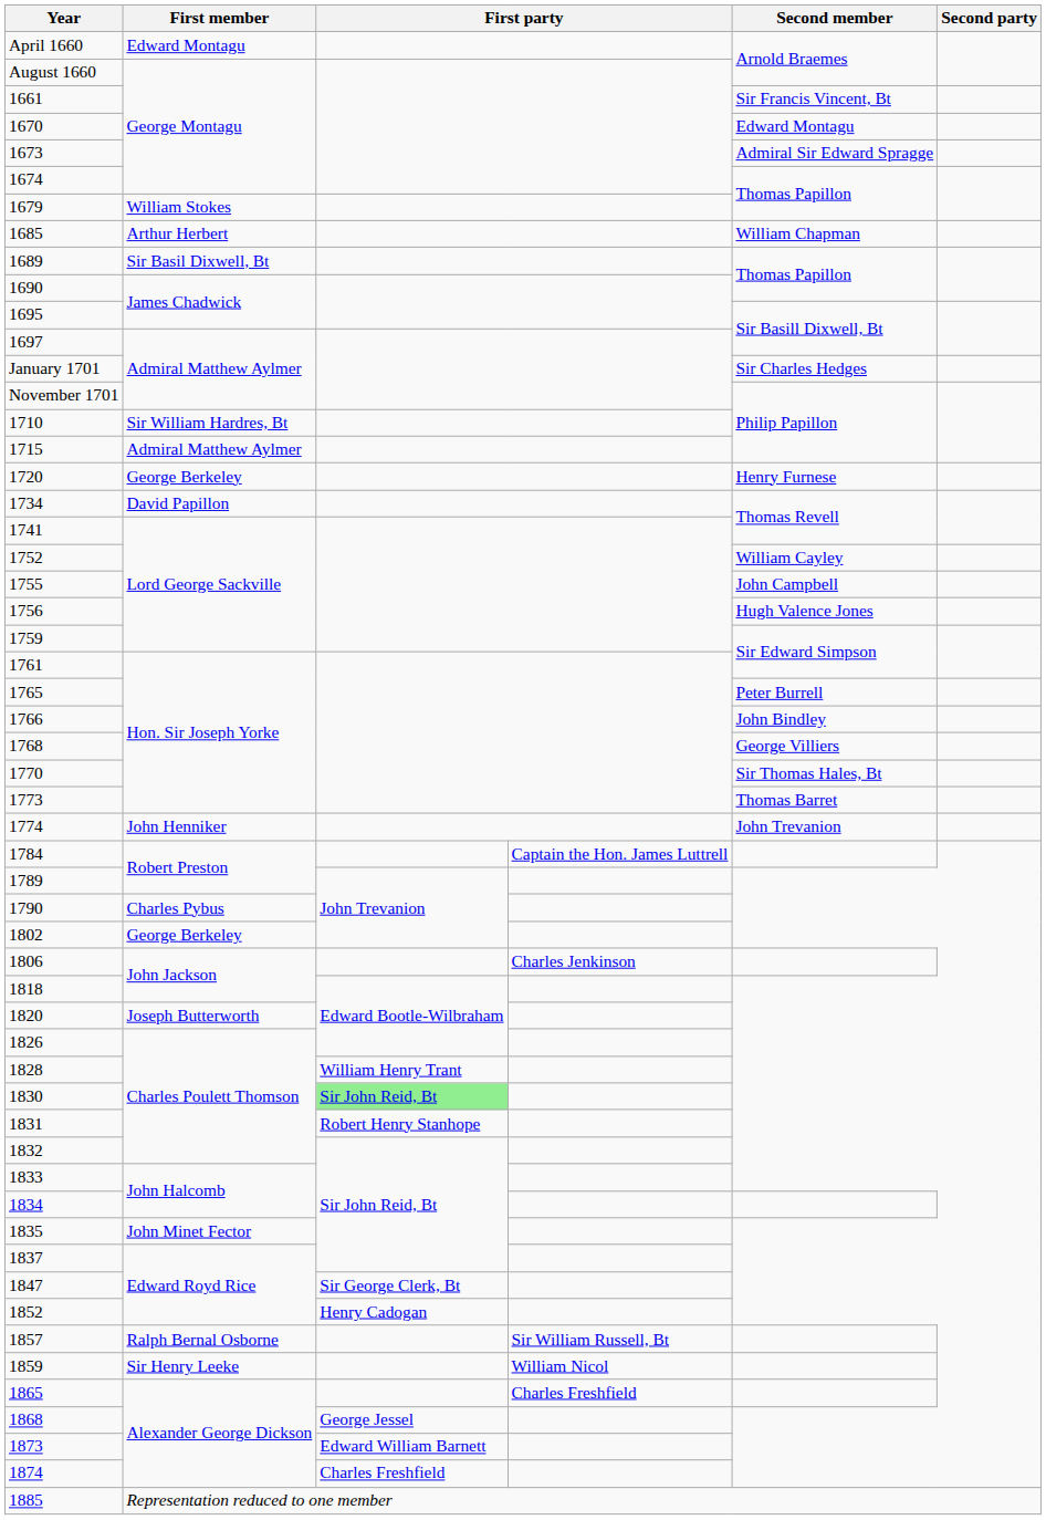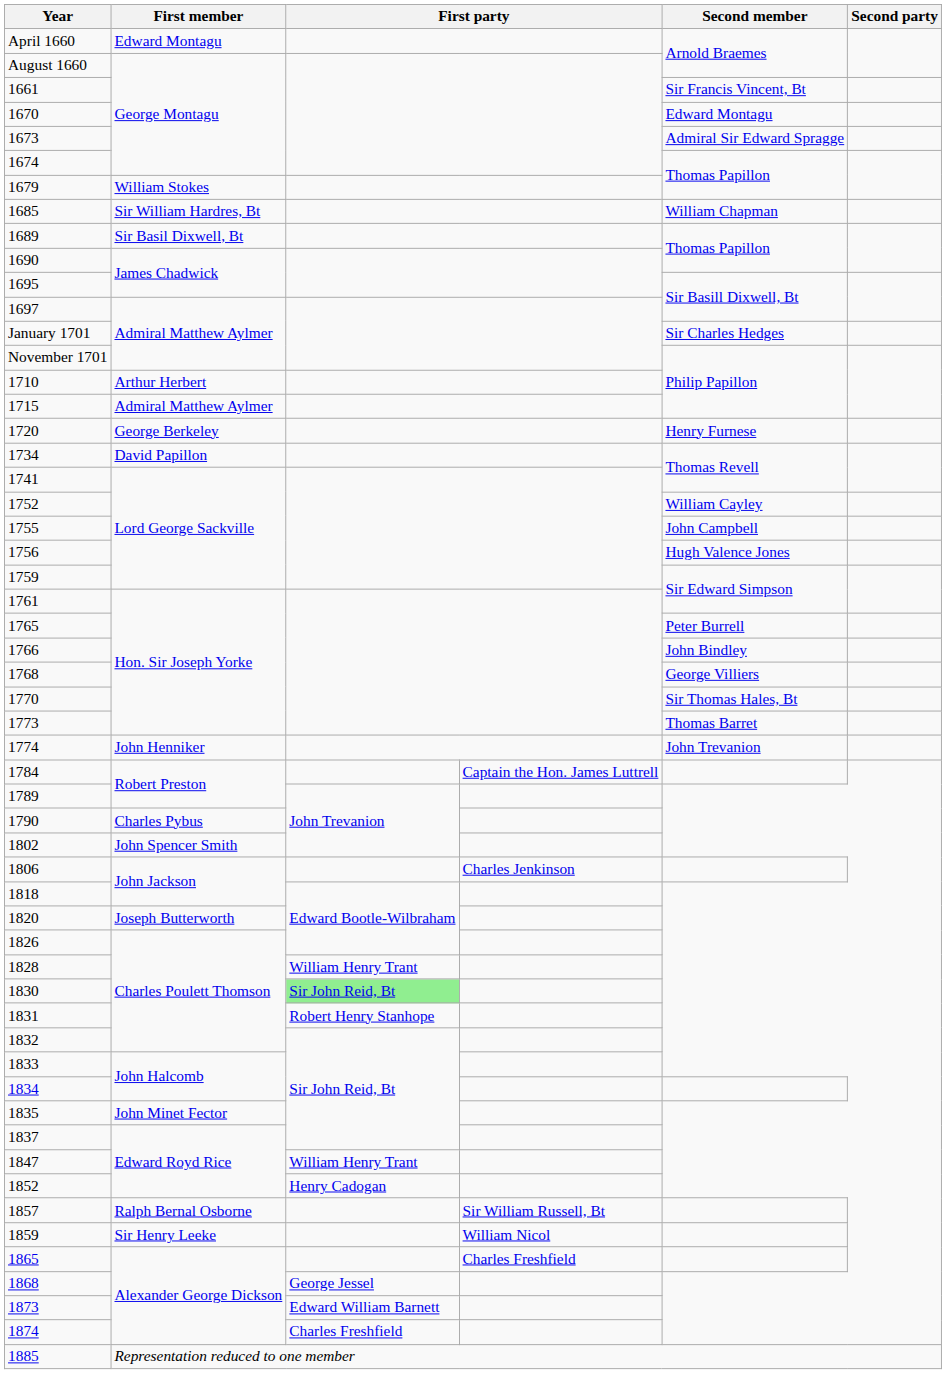 <table class="wikitable">
 <tr>
 <th>Year</th>
 <th>First member</th>
 <th colspan="2">First party</th>
 <th>Second member</th>
 <th colspan="2">Second party</th>
 </tr>
 <tr>
 <td>April 1660</td>
 <td><a href='#'>Edward Montagu</a></td>
 <td colspan="2"></td>
 <td rowspan="2"><a href='#'>Arnold Braemes</a></td>
 <td rowspan="2" colspan="2"></td>
 </tr>
 <tr>
 <td>August 1660</td>
 <td rowspan="5"><a href='#'>George Montagu</a></td>
 <td rowspan="5" colspan="2"></td>
 </tr>
 <tr>
 <td>1661</td>
 <td><a href='#'>Sir Francis Vincent, Bt</a></td>
 <td colspan="2"></td>
 </tr>
 <tr>
 <td>1670</td>
 <td><a href='#'>Edward Montagu</a></td>
 <td colspan="2"></td>
 </tr>
 <tr>
 <td>1673</td>
 <td><a href='#'>Admiral Sir Edward Spragge</a></td>
 <td colspan="2"></td>
 </tr>
 <tr>
 <td>1674</td>
 <td rowspan="2"><a href='#'>Thomas Papillon</a></td>
 <td rowspan="2" colspan="2"></td>
 </tr>
 <tr>
 <td>1679</td>
 <td><a href='#'>William Stokes</a></td>
 <td colspan="2"></td>
 </tr>
 <tr>
 <td>1685</td>
-<td><a href='#'>Arthur Herbert</a></td>
+<td><a href='#'>Sir William Hardres, Bt</a></td>
 <td colspan="2"></td>
 <td><a href='#'>William Chapman</a></td>
 <td colspan="2"></td>
 </tr>
 <tr>
 <td>1689</td>
 <td><a href='#'>Sir Basil Dixwell, Bt</a></td>
 <td colspan="2"></td>
 <td rowspan="2"><a href='#'>Thomas Papillon</a></td>
 <td rowspan="2" colspan="2"></td>
 </tr>
 <tr>
 <td>1690</td>
 <td rowspan="2"><a href='#'>James Chadwick</a></td>
 <td rowspan="2" colspan="2"></td>
 </tr>
 <tr>
 <td>1695</td>
 <td rowspan="2"><a href='#'>Sir Basill Dixwell, Bt</a></td>
 <td rowspan="2" colspan="2"></td>
 </tr>
 <tr>
 <td>1697</td>
 <td rowspan="3"><a href='#'>Admiral Matthew Aylmer</a></td>
 <td rowspan="3" colspan="2"></td>
 </tr>
 <tr>
 <td>January 1701</td>
 <td><a href='#'>Sir Charles Hedges</a></td>
 <td colspan="2"></td>
 </tr>
 <tr>
 <td>November 1701</td>
 <td rowspan="3"><a href='#'>Philip Papillon</a></td>
 <td rowspan="3" colspan="2"></td>
 </tr>
 <tr>
 <td>1710</td>
-<td><a href='#'>Sir William Hardres, Bt</a></td>
+<td><a href='#'>Arthur Herbert</a></td>
 <td colspan="2"></td>
 </tr>
 <tr>
 <td>1715</td>
 <td><a href='#'>Admiral Matthew Aylmer</a></td>
 <td colspan="2"></td>
 </tr>
 <tr>
 <td>1720</td>
 <td><a href='#'>George Berkeley</a></td>
 <td colspan="2"></td>
 <td><a href='#'>Henry Furnese</a></td>
 <td colspan="2"></td>
 </tr>
 <tr>
 <td>1734</td>
 <td><a href='#'>David Papillon</a></td>
 <td colspan="2"></td>
 <td rowspan="2"><a href='#'>Thomas Revell</a></td>
 <td rowspan="2" colspan="2"></td>
 </tr>
 <tr>
 <td>1741</td>
 <td rowspan="5"><a href='#'>Lord George Sackville</a></td>
 <td rowspan="5" colspan="2"></td>
 </tr>
 <tr>
 <td>1752</td>
 <td><a href='#'>William Cayley</a></td>
 <td colspan="2"></td>
 </tr>
 <tr>
 <td>1755</td>
 <td><a href='#'>John Campbell</a></td>
 <td colspan="2"></td>
 </tr>
 <tr>
 <td>1756</td>
 <td><a href='#'>Hugh Valence Jones</a></td>
 <td colspan="2"></td>
 </tr>
 <tr>
 <td>1759</td>
 <td rowspan="2"><a href='#'>Sir Edward Simpson</a></td>
 <td rowspan="2" colspan="2"></td>
 </tr>
 <tr>
 <td>1761</td>
 <td rowspan="6"><a href='#'>Hon. Sir Joseph Yorke</a></td>
 <td rowspan="6" colspan="2"></td>
 </tr>
 <tr>
 <td>1765</td>
 <td><a href='#'>Peter Burrell</a></td>
 <td colspan="2"></td>
 </tr>
 <tr>
 <td>1766</td>
 <td><a href='#'>John Bindley</a></td>
 <td colspan="2"></td>
 </tr>
 <tr>
 <td>1768</td>
 <td><a href='#'>George Villiers</a></td>
 <td colspan="2"></td>
 </tr>
 <tr>
 <td>1770</td>
 <td><a href='#'>Sir Thomas Hales, Bt</a></td>
 <td colspan="2"></td>
 </tr>
 <tr>
 <td>1773</td>
 <td><a href='#'>Thomas Barret</a></td>
 <td colspan="2"></td>
 </tr>
 <tr>
 <td>1774</td>
 <td><a href='#'>John Henniker</a></td>
 <td colspan="2"></td>
 <td><a href='#'>John Trevanion</a></td>
 <td colspan="2"></td>
 </tr>
 <tr>
 <td>1784</td>
 <td rowspan="2"><a href='#'>Robert Preston</a></td>
 <td></td>
 <td><a href='#'>Captain the Hon. James Luttrell</a></td>
 <td></td>
 </tr>
 <tr>
 <td>1789</td>
 <td rowspan="3"><a href='#'>John Trevanion</a></td>
 <td></td>
 </tr>
 <tr>
 <td>1790</td>
 <td><a href='#'>Charles Pybus</a></td>
 <td></td>
 </tr>
 <tr>
 <td>1802</td>
-<td><a href='#'>George Berkeley</a></td>
+<td><a href='#'>John Spencer Smith</a></td>
 <td></td>
 </tr>
 <tr>
 <td>1806</td>
 <td rowspan="2"><a href='#'>John Jackson</a></td>
 <td></td>
 <td><a href='#'>Charles Jenkinson</a></td>
 <td></td>
 </tr>
 <tr>
 <td>1818</td>
 <td rowspan="3"><a href='#'>Edward Bootle-Wilbraham</a></td>
 <td></td>
 </tr>
 <tr>
 <td>1820</td>
 <td><a href='#'>Joseph Butterworth</a></td>
 <td></td>
 </tr>
 <tr>
 <td>1826</td>
 <td rowspan="5"><a href='#'>Charles Poulett Thomson</a></td>
 <td></td>
 </tr>
 <tr>
 <td>1828</td>
 <td><a href='#'>William Henry Trant</a></td>
 <td></td>
 </tr>
 <tr>
 <td>1830</td>
 <td style="background: lightgreen;"><a href='#'>Sir John Reid, Bt</a></td>
 <td></td>
 </tr>
 <tr>
 <td>1831</td>
 <td><a href='#'>Robert Henry Stanhope</a></td>
 <td></td>
 </tr>
 <tr>
 <td>1832</td>
 <td rowspan="5"><a href='#'>Sir John Reid, Bt</a></td>
 <td></td>
 </tr>
 <tr>
 <td>1833</td>
 <td rowspan="2"><a href='#'>John Halcomb</a></td>
 <td></td>
 </tr>
 <tr>
 <td><a href='#'>1834</a></td>
 <td></td>
 <td></td>
 </tr>
 <tr>
 <td>1835</td>
 <td><a href='#'>John Minet Fector</a></td>
 <td></td>
 </tr>
 <tr>
 <td>1837</td>
 <td rowspan="3"><a href='#'>Edward Royd Rice</a></td>
 <td></td>
 </tr>
 <tr>
 <td>1847</td>
-<td><a href='#'>Sir George Clerk, Bt</a></td>
+<td><a href='#'>William Henry Trant</a></td>
 <td></td>
 </tr>
 <tr>
 <td>1852</td>
 <td><a href='#'>Henry Cadogan</a></td>
 <td></td>
 </tr>
 <tr>
 <td>1857</td>
 <td><a href='#'>Ralph Bernal Osborne</a></td>
 <td></td>
 <td><a href='#'>Sir William Russell, Bt</a></td>
 <td></td>
 </tr>
 <tr>
 <td>1859</td>
 <td><a href='#'>Sir Henry Leeke</a></td>
 <td></td>
 <td><a href='#'>William Nicol</a></td>
 <td></td>
 </tr>
 <tr>
 <td><a href='#'>1865</a></td>
 <td rowspan="4"><a href='#'>Alexander George Dickson</a></td>
 <td></td>
 <td><a href='#'>Charles Freshfield</a></td>
 <td></td>
 </tr>
 <tr>
 <td><a href='#'>1868</a></td>
 <td><a href='#'>George Jessel</a></td>
 <td></td>
 </tr>
 <tr>
 <td><a href='#'>1873</a></td>
 <td><a href='#'>Edward William Barnett</a></td>
 <td></td>
 </tr>
 <tr>
 <td><a href='#'>1874</a></td>
 <td><a href='#'>Charles Freshfield</a></td>
 <td></td>
 </tr>
 <tr>
 <td><a href='#'>1885</a></td>
 <td colspan="6"><em>Representation reduced to one member</em></td>
 </tr>
 </table>
